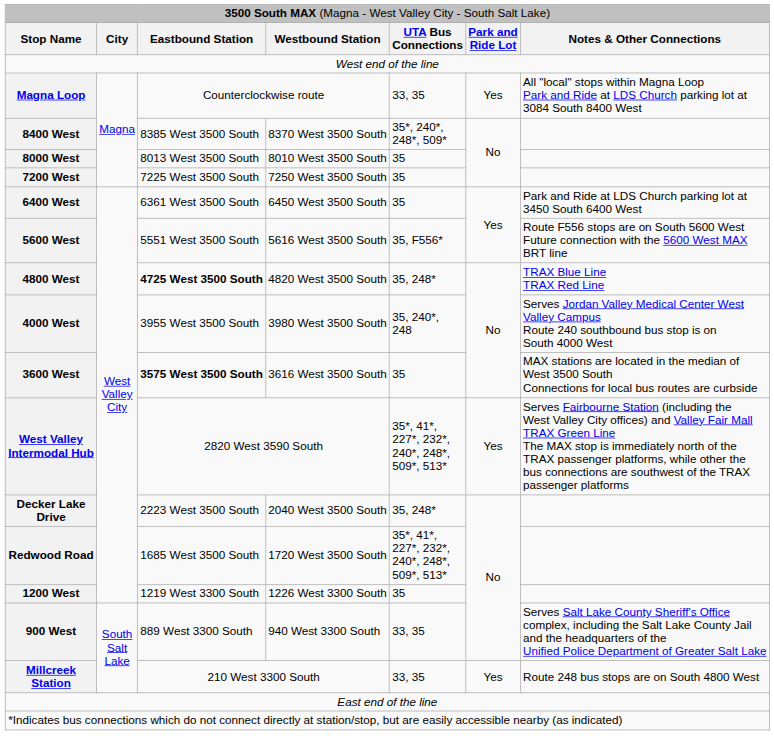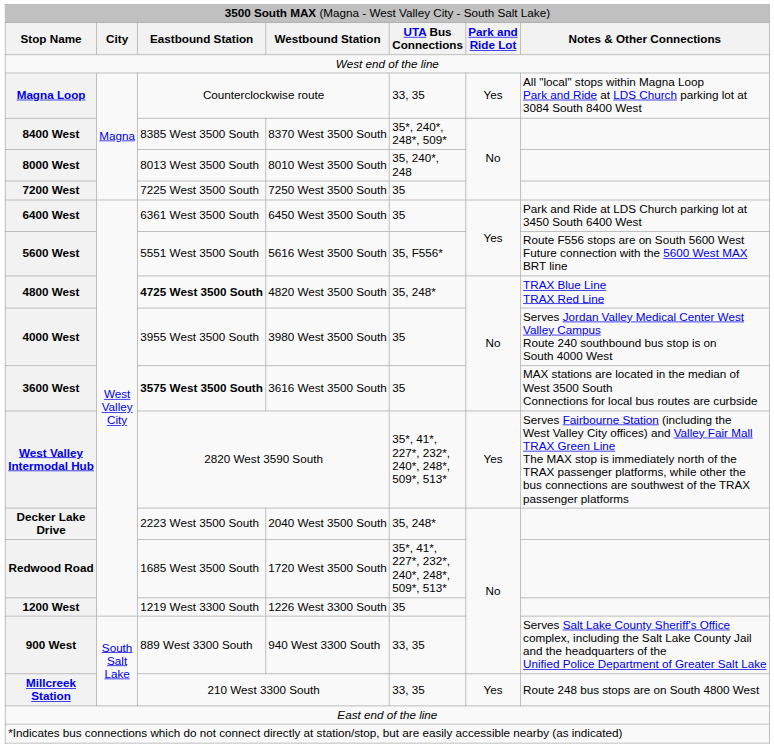 <table class="wikitable" style="margin:0.5em auto">
 <tr bgcolor=#C0C0C0>
 <td colspan=7 align=center><span><strong>3500 South MAX</strong> (Magna - West Valley City - South Salt Lake)</span></td>
 </tr>
 <tr>
 <th>Stop Name</th>
 <th>City</th>
 <th>Eastbound Station</th>
 <th>Westbound Station</th>
 <th><a href='#'>UTA</a> Bus<br>Connections<br></th>
 <th><a href='#'>Park and<br>Ride Lot</a></th>
 <th>Notes & Other Connections</th>
 </tr>
 <tr>
 <td align=center colspan=7><em>West end of the line</em></td>
 </tr>
 <tr>
 <th align=left><a href='#'>Magna Loop</a><br></th>
 <td align=center rowspan=4><a href='#'>Magna</a></td>
 <td align=center colspan=2>Counterclockwise route</td>
 <td align=left>33, 35</td>
 <td align=center>Yes</td>
 <td align=left>All "local" stops within Magna Loop<br><a href='#'>Park and Ride</a> at <a href='#'>LDS Church</a> parking lot at<br>3084 South 8400 West</td>
 </tr>
 <tr>
 <th>8400 West</th>
 <td align=left>8385 West 3500 South</td>
 <td align=left>8370 West 3500 South</td>
 <td align=left>35*, 240*,<br>248*, 509*</td>
 <td align=center rowspan=3>No</td>
 <td></td>
 </tr>
 <tr>
 <th>8000 West</th>
 <td align=left>8013 West 3500 South</td>
 <td align=left>8010 West 3500 South</td>
-<td align=left>35</td>
+<td align=left>35, 240*,<br>248</td>
 <td></td>
 </tr>
 <tr>
 <th>7200 West</th>
 <td align=left>7225 West 3500 South</td>
 <td align=left>7250 West 3500 South</td>
 <td align=left>35</td>
 <td></td>
 </tr>
 <tr>
 <th>6400 West</th>
 <td align=center rowspan=9><a href='#'>West<br>Valley<br>City</a></td>
 <td align=left>6361 West 3500 South</td>
 <td align=left>6450 West 3500 South</td>
 <td align=left>35</td>
 <td align=center rowspan=2>Yes</td>
 <td align=left>Park and Ride at LDS Church parking lot at<br>3450 South 6400 West</td>
 </tr>
 <tr>
 <th>5600 West</th>
 <td align=left>5551 West 3500 South</td>
 <td align=left>5616 West 3500 South</td>
 <td align=left>35, F556*</td>
 <td align=left>Route F556 stops are on South 5600 West<br>Future connection with the <a href='#'>5600 West MAX</a><br>BRT line</td>
 </tr>
 <tr>
 <th>4800 West</th>
 <td align=left><strong>4725 West 3500 South</strong></td>
 <td align=left>4820 West 3500 South</td>
 <td align=left>35, 248*</td>
 <td align=center rowspan=3>No</td>
 <td align=left> <a href='#'>TRAX Blue Line</a><br> <a href='#'>TRAX Red Line</a></td>
 </tr>
 <tr>
 <th>4000 West</th>
 <td align=left>3955 West 3500 South</td>
 <td align=left>3980 West 3500 South</td>
-<td align=left>35, 240*,<br>248</td>
+<td align=left>35</td>
 <td align=left>Serves <a href='#'>Jordan Valley Medical Center West<br>Valley Campus</a><br>Route 240 southbound bus stop is on<br>South 4000 West</td>
 </tr>
 <tr>
 <th>3600 West<br></th>
 <td align=left><strong>3575 West 3500 South</strong></td>
 <td align=left>3616 West 3500 South</td>
 <td align=left>35</td>
 <td align=left>MAX stations are located in the median of<br>West 3500 South<br>Connections for local bus routes are curbside</td>
 </tr>
 <tr>
 <th><a href='#'>West Valley<br>Intermodal Hub</a></th>
 <td align=center colspan=2>2820 West 3590 South</td>
 <td align=left>35*, 41*,<br>227*, 232*,<br>240*, 248*,<br> 509*, 513*</td>
 <td align=center>Yes</td>
 <td align=left>Serves <a href='#'>Fairbourne Station</a> (including the<br>West Valley City offices) and <a href='#'>Valley Fair Mall</a><br> <a href='#'>TRAX Green Line</a><br>The MAX stop is immediately north of the<br>TRAX passenger platforms, while other the<br>bus connections are southwest of the TRAX<br>passenger platforms</td>
 </tr>
 <tr>
 <th>Decker Lake<br>Drive</th>
 <td align=left>2223 West 3500 South</td>
 <td align=left>2040 West 3500 South</td>
 <td align=left>35, 248*</td>
 <td align=center rowspan=4>No</td>
 <td></td>
 </tr>
 <tr>
 <th>Redwood Road</th>
 <td align=left>1685 West 3500 South</td>
 <td align=left>1720 West 3500 South</td>
 <td align=left>35*, 41*,<br>227*, 232*,<br>240*, 248*,<br> 509*, 513*</td>
 <td></td>
 </tr>
 <tr>
 <th>1200 West</th>
 <td align=left>1219 West 3300 South</td>
 <td align=left>1226 West 3300 South</td>
 <td align=left>35</td>
 <td></td>
 </tr>
 <tr>
 <th>900 West</th>
 <td align=center rowspan=2><a href='#'>South<br>Salt<br>Lake</a></td>
 <td align=left>889 West 3300 South</td>
 <td align=left>940 West 3300 South</td>
 <td align=left>33, 35</td>
 <td align=left>Serves <a href='#'>Salt Lake County Sheriff's Office</a><br>complex, including the Salt Lake County Jail<br>and the headquarters of the<br><a href='#'>Unified Police Department of Greater Salt Lake</a></td>
 </tr>
 <tr>
 <th><a href='#'>Millcreek<br>Station</a></th>
 <td align=center colspan=2>210 West 3300 South</td>
 <td align=left>33, 35</td>
 <td align=center>Yes</td>
 <td align=left>Route 248 bus stops are on South 4800 West</td>
 </tr>
 <tr>
 <td align=center colspan=7><em>East end of the line</em></td>
 </tr>
 <tr>
 <td align=left colspan=7>*Indicates bus connections which do not connect directly at station/stop, but are easily accessible nearby (as indicated)</td>
 </tr>
 </table>
